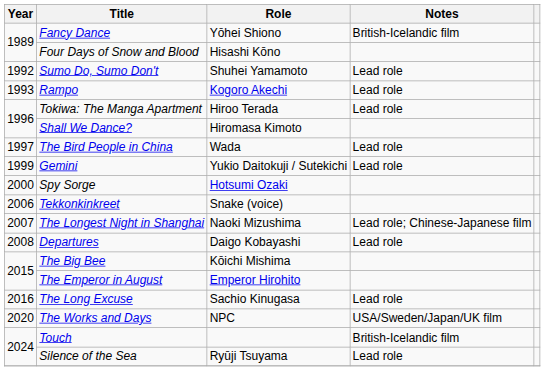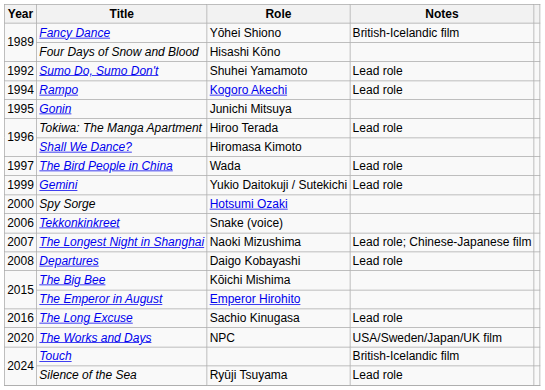 <table class="wikitable sortable">
 <tr>
 <th>Year</th>
 <th>Title</th>
 <th>Role</th>
 <th class="unsortable">Notes</th>
 <th class="unsortable"></th>
 </tr>
 <tr>
 <td rowspan=2>1989</td>
 <td><em><a href='#'>Fancy Dance</a></em></td>
 <td>Yōhei Shiono</td>
 <td>British-Icelandic film</td>
 <td></td>
 </tr>
 <tr>
 <td><em>Four Days of Snow and Blood</em></td>
 <td>Hisashi Kōno</td>
 <td></td>
 <td></td>
 </tr>
 <tr>
 <td>1992</td>
 <td><em><a href='#'>Sumo Do, Sumo Don't</a></em></td>
 <td>Shuhei Yamamoto</td>
 <td>Lead role</td>
 <td></td>
 </tr>
 <tr>
-<td>1993</td>
+<td>1994</td>
 <td><em><a href='#'>Rampo</a></em></td>
 <td><a href='#'>Kogoro Akechi</a></td>
 <td>Lead role</td>
+<td></td>
+</tr>
+<tr>
+<td>1995</td>
+<td><em><a href='#'>Gonin</a></em></td>
+<td>Junichi Mitsuya</td>
+<td></td>
 <td></td>
 </tr>
 <tr>
 <td rowspan=2>1996</td>
 <td><em>Tokiwa: The Manga Apartment</em></td>
 <td>Hiroo Terada</td>
 <td>Lead role</td>
 <td></td>
 </tr>
 <tr>
 <td><em><a href='#'>Shall We Dance?</a></em></td>
 <td>Hiromasa Kimoto</td>
 <td></td>
 <td></td>
 </tr>
 <tr>
 <td>1997</td>
 <td><em><a href='#'>The Bird People in China</a></em></td>
 <td>Wada</td>
 <td>Lead role</td>
 <td></td>
 </tr>
 <tr>
 <td>1999</td>
 <td><em><a href='#'>Gemini</a></em></td>
 <td>Yukio Daitokuji / Sutekichi</td>
 <td>Lead role</td>
 <td></td>
 </tr>
 <tr>
 <td>2000</td>
 <td><em>Spy Sorge</em></td>
 <td><a href='#'>Hotsumi Ozaki</a></td>
 <td></td>
 <td></td>
 </tr>
 <tr>
 <td>2006</td>
 <td><em><a href='#'>Tekkonkinkreet</a></em></td>
 <td>Snake (voice)</td>
 <td></td>
 <td></td>
 </tr>
 <tr>
 <td>2007</td>
 <td><em><a href='#'>The Longest Night in Shanghai</a></em></td>
 <td>Naoki Mizushima</td>
 <td>Lead role; Chinese-Japanese film</td>
 <td></td>
 </tr>
 <tr>
 <td>2008</td>
 <td><em><a href='#'>Departures</a></em></td>
 <td>Daigo Kobayashi</td>
 <td>Lead role</td>
 <td></td>
 </tr>
 <tr>
 <td rowspan=2>2015</td>
 <td><em><a href='#'>The Big Bee</a></em></td>
 <td>Kōichi Mishima</td>
 <td></td>
 <td></td>
 </tr>
 <tr>
 <td><em><a href='#'>The Emperor in August</a></em></td>
 <td><a href='#'>Emperor Hirohito</a></td>
 <td></td>
 <td></td>
 </tr>
 <tr>
 <td>2016</td>
 <td><em><a href='#'>The Long Excuse</a></em></td>
 <td>Sachio Kinugasa</td>
 <td>Lead role</td>
 <td></td>
 </tr>
 <tr>
 <td>2020</td>
 <td><em><a href='#'>The Works and Days</a></em></td>
 <td>NPC</td>
 <td>USA/Sweden/Japan/UK film</td>
 <td></td>
 </tr>
 <tr>
 <td rowspan=2>2024</td>
 <td><em><a href='#'>Touch</a></em></td>
 <td></td>
 <td>British-Icelandic film</td>
 <td></td>
 </tr>
 <tr>
 <td><em>Silence of the Sea</em></td>
 <td>Ryūji Tsuyama</td>
 <td>Lead role</td>
 <td></td>
 </tr>
 <tr>
 </tr>
 </table>
